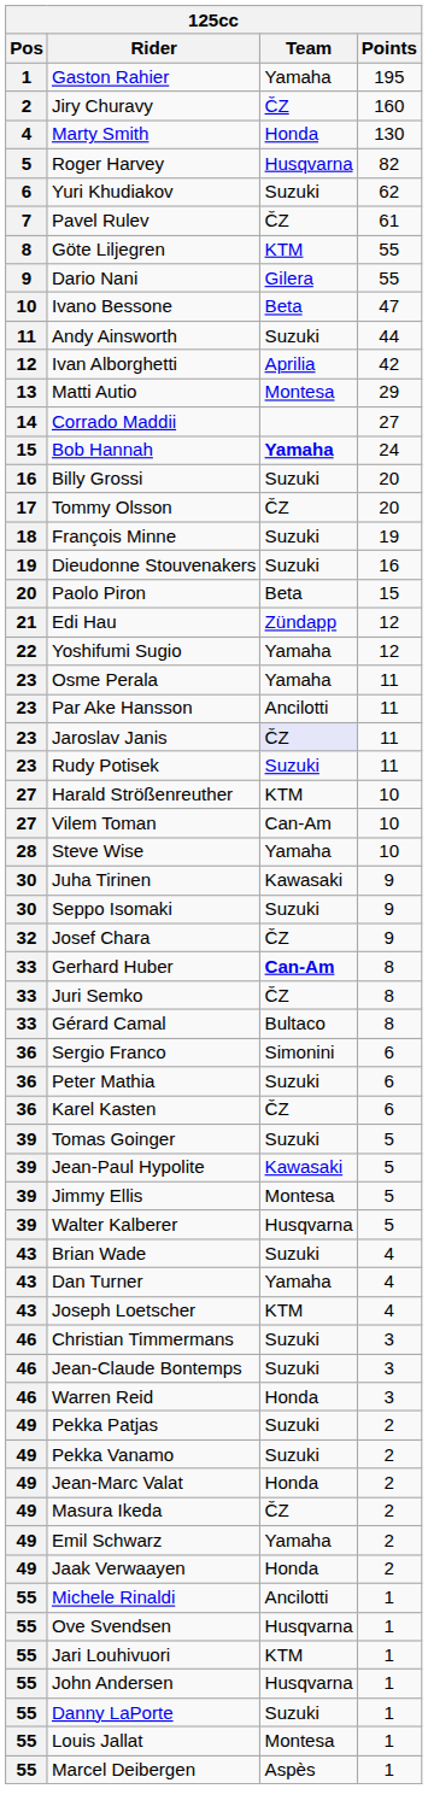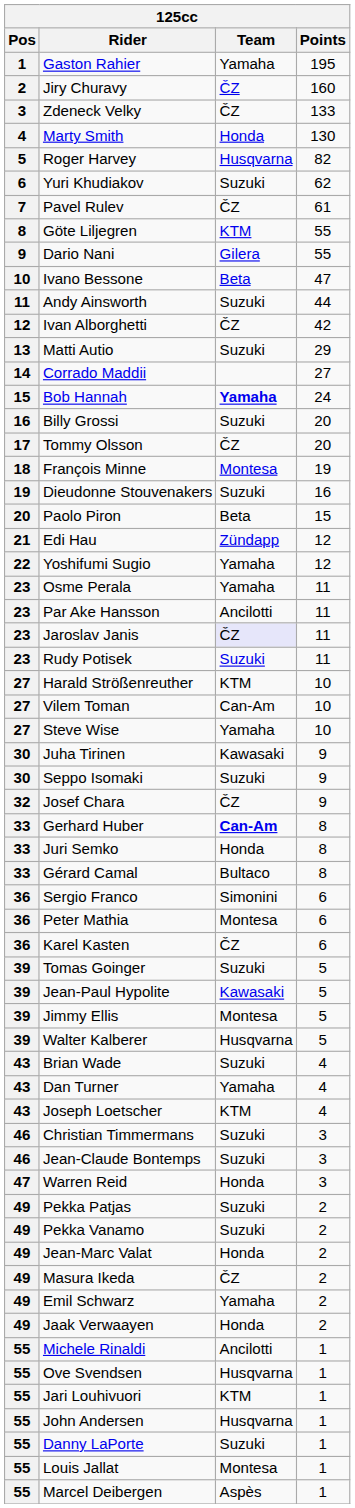 <table class="wikitable" style="font-size: 85%;">
 <tr>
 <th colspan=4>125cc</th>
 </tr>
 <tr>
 <th align=center>Pos</th>
 <th align=center>Rider</th>
 <th align=center>Team</th>
 <th align=center>Points</th>
 </tr>
 <tr>
 <th>1</th>
 <td> <a href='#'>Gaston Rahier</a></td>
 <td>Yamaha</td>
 <td align="center">195</td>
 </tr>
 <tr>
 <th>2</th>
 <td> Jiry Churavy</td>
 <td><a href='#'>ČZ</a></td>
 <td align="center">160</td>
+</tr>
+<tr>
+<th>3</th>
+<td> Zdeneck Velky</td>
+<td>ČZ</td>
+<td align="center">133</td>
 </tr>
 <tr>
 <th>4</th>
 <td> <a href='#'>Marty Smith</a></td>
 <td><a href='#'>Honda</a></td>
 <td align="center">130</td>
 </tr>
 <tr>
 <th>5</th>
 <td> Roger Harvey</td>
 <td><a href='#'>Husqvarna</a></td>
 <td align="center">82</td>
 </tr>
 <tr>
 <th>6</th>
 <td> Yuri Khudiakov</td>
 <td>Suzuki</td>
 <td align="center">62</td>
 </tr>
 <tr>
 <th>7</th>
 <td> Pavel Rulev</td>
 <td>ČZ</td>
 <td align="center">61</td>
 </tr>
 <tr>
 <th>8</th>
 <td> Göte Liljegren</td>
 <td><a href='#'>KTM</a></td>
 <td align="center">55</td>
 </tr>
 <tr>
 <th>9</th>
 <td> Dario Nani</td>
 <td><a href='#'>Gilera</a></td>
 <td align="center">55</td>
 </tr>
 <tr>
 <th>10</th>
 <td> Ivano Bessone</td>
 <td><a href='#'>Beta</a></td>
 <td align="center">47</td>
 </tr>
 <tr>
 <th>11</th>
 <td> Andy Ainsworth</td>
 <td>Suzuki</td>
 <td align="center">44</td>
 </tr>
 <tr>
 <th>12</th>
 <td> Ivan Alborghetti</td>
-<td><a href='#'>Aprilia</a></td>
+<td>ČZ</td>
 <td align="center">42</td>
 </tr>
 <tr>
 <th>13</th>
 <td> Matti Autio</td>
-<td><a href='#'>Montesa</a></td>
+<td>Suzuki</td>
 <td align="center">29</td>
 </tr>
 <tr>
 <th>14</th>
 <td> <a href='#'>Corrado Maddii</a></td>
 <td></td>
 <td align="center">27</td>
 </tr>
 <tr>
 <th>15</th>
 <td> <a href='#'>Bob Hannah</a></td>
 <td><strong><a href='#'>Yamaha</a></strong></td>
 <td align="center">24</td>
 </tr>
 <tr>
 <th>16</th>
 <td> Billy Grossi</td>
 <td>Suzuki</td>
 <td align="center">20</td>
 </tr>
 <tr>
 <th>17</th>
 <td> Tommy Olsson</td>
 <td>ČZ</td>
 <td align="center">20</td>
 </tr>
 <tr>
 <th>18</th>
 <td> François Minne</td>
-<td>Suzuki</td>
+<td><a href='#'>Montesa</a></td>
 <td align="center">19</td>
 </tr>
 <tr>
 <th>19</th>
 <td> Dieudonne Stouvenakers</td>
 <td>Suzuki</td>
 <td align="center">16</td>
 </tr>
 <tr>
 <th>20</th>
 <td> Paolo Piron</td>
 <td>Beta</td>
 <td align="center">15</td>
 </tr>
 <tr>
 <th>21</th>
 <td> Edi Hau</td>
 <td><a href='#'>Zündapp</a></td>
 <td align="center">12</td>
 </tr>
 <tr>
 <th>22</th>
 <td> Yoshifumi Sugio</td>
 <td>Yamaha</td>
 <td align="center">12</td>
 </tr>
 <tr>
 <th>23</th>
 <td> Osme Perala</td>
 <td>Yamaha</td>
 <td align="center">11</td>
 </tr>
 <tr>
 <th>23</th>
 <td> Par Ake Hansson</td>
 <td>Ancilotti</td>
 <td align="center">11</td>
 </tr>
 <tr>
 <th>23</th>
 <td> Jaroslav Janis</td>
 <td style="background: lavender;">ČZ</td>
 <td align="center">11</td>
 </tr>
 <tr>
 <th>23</th>
 <td> Rudy Potisek</td>
 <td><a href='#'>Suzuki</a></td>
 <td align="center">11</td>
 </tr>
 <tr>
 <th>27</th>
 <td> Harald Strößenreuther</td>
 <td>KTM</td>
 <td align="center">10</td>
 </tr>
 <tr>
 <th>27</th>
 <td> Vilem Toman</td>
 <td>Can-Am</td>
 <td align="center">10</td>
 </tr>
 <tr>
-<th>28</th>
+<th>27</th>
 <td> Steve Wise</td>
 <td>Yamaha</td>
 <td align="center">10</td>
 </tr>
 <tr>
 <th>30</th>
 <td> Juha Tirinen</td>
 <td>Kawasaki</td>
 <td align="center">9</td>
 </tr>
 <tr>
 <th>30</th>
 <td> Seppo Isomaki</td>
 <td>Suzuki</td>
 <td align="center">9</td>
 </tr>
 <tr>
 <th>32</th>
 <td> Josef Chara</td>
 <td>ČZ</td>
 <td align="center">9</td>
 </tr>
 <tr>
 <th>33</th>
 <td> Gerhard Huber</td>
 <td><strong><a href='#'>Can-Am</a></strong></td>
 <td align="center">8</td>
 </tr>
 <tr>
 <th>33</th>
 <td> Juri Semko</td>
-<td>ČZ</td>
+<td>Honda</td>
 <td align="center">8</td>
 </tr>
 <tr>
 <th>33</th>
 <td> Gérard Camal</td>
 <td>Bultaco</td>
 <td align="center">8</td>
 </tr>
 <tr>
 <th>36</th>
 <td> Sergio Franco</td>
 <td>Simonini</td>
 <td align="center">6</td>
 </tr>
 <tr>
 <th>36</th>
 <td> Peter Mathia</td>
-<td>Suzuki</td>
+<td>Montesa</td>
 <td align="center">6</td>
 </tr>
 <tr>
 <th>36</th>
 <td> Karel Kasten</td>
 <td>ČZ</td>
 <td align="center">6</td>
 </tr>
 <tr>
 <th>39</th>
 <td> Tomas Goinger</td>
 <td>Suzuki</td>
 <td align="center">5</td>
 </tr>
 <tr>
 <th>39</th>
 <td> Jean-Paul Hypolite</td>
 <td><a href='#'>Kawasaki</a></td>
 <td align="center">5</td>
 </tr>
 <tr>
 <th>39</th>
 <td> Jimmy Ellis</td>
 <td>Montesa</td>
 <td align="center">5</td>
 </tr>
 <tr>
 <th>39</th>
 <td> Walter Kalberer</td>
 <td>Husqvarna</td>
 <td align="center">5</td>
 </tr>
 <tr>
 <th>43</th>
 <td> Brian Wade</td>
 <td>Suzuki</td>
 <td align="center">4</td>
 </tr>
 <tr>
 <th>43</th>
 <td> Dan Turner</td>
 <td>Yamaha</td>
 <td align="center">4</td>
 </tr>
 <tr>
 <th>43</th>
 <td> Joseph Loetscher</td>
 <td>KTM</td>
 <td align="center">4</td>
 </tr>
 <tr>
 <th>46</th>
 <td> Christian Timmermans</td>
 <td>Suzuki</td>
 <td align="center">3</td>
 </tr>
 <tr>
 <th>46</th>
 <td> Jean-Claude Bontemps</td>
 <td>Suzuki</td>
 <td align="center">3</td>
 </tr>
 <tr>
-<th>46</th>
+<th>47</th>
 <td> Warren Reid</td>
 <td>Honda</td>
 <td align="center">3</td>
 </tr>
 <tr>
 <th>49</th>
 <td> Pekka Patjas</td>
 <td>Suzuki</td>
 <td align="center">2</td>
 </tr>
 <tr>
 <th>49</th>
 <td> Pekka Vanamo</td>
 <td>Suzuki</td>
 <td align="center">2</td>
 </tr>
 <tr>
 <th>49</th>
 <td> Jean-Marc Valat</td>
 <td>Honda</td>
 <td align="center">2</td>
 </tr>
 <tr>
 <th>49</th>
 <td> Masura Ikeda</td>
 <td>ČZ</td>
 <td align="center">2</td>
 </tr>
 <tr>
 <th>49</th>
 <td> Emil Schwarz</td>
 <td>Yamaha</td>
 <td align="center">2</td>
 </tr>
 <tr>
 <th>49</th>
 <td> Jaak Verwaayen</td>
 <td>Honda</td>
 <td align="center">2</td>
 </tr>
 <tr>
 <th>55</th>
 <td> <a href='#'>Michele Rinaldi</a></td>
 <td>Ancilotti</td>
 <td align="center">1</td>
 </tr>
 <tr>
 <th>55</th>
 <td> Ove Svendsen</td>
 <td>Husqvarna</td>
 <td align="center">1</td>
 </tr>
 <tr>
 <th>55</th>
 <td> Jari Louhivuori</td>
 <td>KTM</td>
 <td align="center">1</td>
 </tr>
 <tr>
 <th>55</th>
 <td> John Andersen</td>
 <td>Husqvarna</td>
 <td align="center">1</td>
 </tr>
 <tr>
 <th>55</th>
 <td> <a href='#'>Danny LaPorte</a></td>
 <td>Suzuki</td>
 <td align="center">1</td>
 </tr>
 <tr>
 <th>55</th>
 <td> Louis Jallat</td>
 <td>Montesa</td>
 <td align="center">1</td>
 </tr>
 <tr>
 <th>55</th>
 <td> Marcel Deibergen</td>
 <td>Aspès</td>
 <td align="center">1</td>
 </tr>
 <tr>
 </tr>
 </table>
